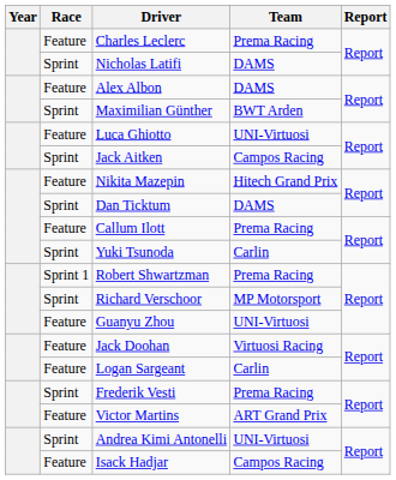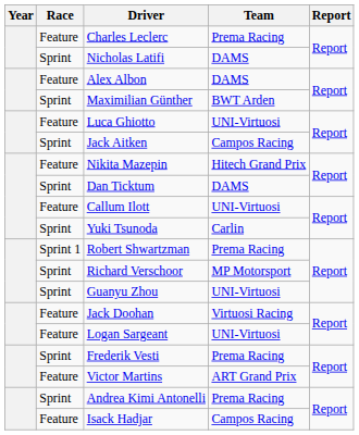 <table class="wikitable" style="font-size:95%;">
 <tr>
 <th>Year</th>
 <th>Race</th>
 <th>Driver</th>
 <th>Team</th>
 <th>Report</th>
 </tr>
 <tr>
 <th rowspan=2></th>
 <td>Feature</td>
 <td> <a href='#'>Charles Leclerc</a></td>
 <td><a href='#'>Prema Racing</a></td>
 <td rowspan=2><a href='#'>Report</a></td>
 </tr>
 <tr>
 <td>Sprint</td>
 <td> <a href='#'>Nicholas Latifi</a></td>
 <td><a href='#'>DAMS</a></td>
 </tr>
 <tr>
 <th rowspan=2></th>
 <td>Feature</td>
 <td> <a href='#'>Alex Albon</a></td>
 <td><a href='#'>DAMS</a></td>
 <td rowspan=2><a href='#'>Report</a></td>
 </tr>
 <tr>
 <td>Sprint</td>
 <td> <a href='#'>Maximilian Günther</a></td>
 <td><a href='#'>BWT Arden</a></td>
 </tr>
 <tr>
 <th rowspan=2></th>
 <td>Feature</td>
 <td> <a href='#'>Luca Ghiotto</a></td>
 <td><a href='#'>UNI-Virtuosi</a></td>
 <td rowspan=2><a href='#'>Report</a></td>
 </tr>
 <tr>
 <td>Sprint</td>
 <td> <a href='#'>Jack Aitken</a></td>
 <td><a href='#'>Campos Racing</a></td>
 </tr>
 <tr>
 <th rowspan=4></th>
 <td>Feature</td>
 <td> <a href='#'>Nikita Mazepin</a></td>
 <td><a href='#'>Hitech Grand Prix</a></td>
 <td rowspan=2><a href='#'>Report</a></td>
 </tr>
 <tr>
 <td>Sprint</td>
 <td> <a href='#'>Dan Ticktum</a></td>
 <td><a href='#'>DAMS</a></td>
 </tr>
 <tr>
 <td>Feature</td>
 <td> <a href='#'>Callum Ilott</a></td>
-<td><a href='#'>Prema Racing</a></td>
+<td><a href='#'>UNI-Virtuosi</a></td>
 <td rowspan=2><a href='#'>Report</a></td>
 </tr>
 <tr>
 <td>Sprint</td>
 <td> <a href='#'>Yuki Tsunoda</a></td>
 <td><a href='#'>Carlin</a></td>
 </tr>
 <tr>
 <th rowspan=3></th>
 <td>Sprint 1</td>
 <td> <a href='#'>Robert Shwartzman</a></td>
 <td><a href='#'>Prema Racing</a></td>
 <td rowspan=3><a href='#'>Report</a></td>
 </tr>
 <tr>
 <td>Sprint</td>
 <td> <a href='#'>Richard Verschoor</a></td>
 <td><a href='#'>MP Motorsport</a></td>
 </tr>
 <tr>
-<td>Feature</td>
+<td>Sprint</td>
 <td> <a href='#'>Guanyu Zhou</a></td>
 <td><a href='#'>UNI-Virtuosi</a></td>
 </tr>
 <tr>
 <th rowspan=2></th>
 <td>Feature</td>
 <td> <a href='#'>Jack Doohan</a></td>
 <td><a href='#'>Virtuosi Racing</a></td>
 <td rowspan=2><a href='#'>Report</a></td>
 </tr>
 <tr>
 <td>Feature</td>
 <td> <a href='#'>Logan Sargeant</a></td>
-<td><a href='#'>Carlin</a></td>
+<td><a href='#'>UNI-Virtuosi</a></td>
 </tr>
 <tr>
 <th rowspan=2></th>
 <td>Sprint</td>
 <td> <a href='#'>Frederik Vesti</a></td>
 <td><a href='#'>Prema Racing</a></td>
 <td rowspan=2><a href='#'>Report</a></td>
 </tr>
 <tr>
 <td>Feature</td>
 <td> <a href='#'>Victor Martins</a></td>
 <td><a href='#'>ART Grand Prix</a></td>
 </tr>
 <tr>
 <th rowspan=2></th>
 <td>Sprint</td>
 <td> <a href='#'>Andrea Kimi Antonelli</a></td>
-<td><a href='#'>UNI-Virtuosi</a></td>
+<td><a href='#'>Prema Racing</a></td>
 <td rowspan=2><a href='#'>Report</a></td>
 </tr>
 <tr>
 <td>Feature</td>
 <td> <a href='#'>Isack Hadjar</a></td>
 <td><a href='#'>Campos Racing</a></td>
 </tr>
 </table>
